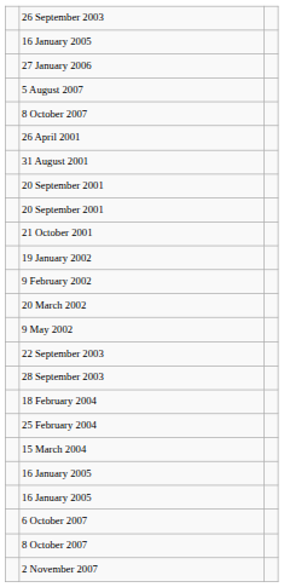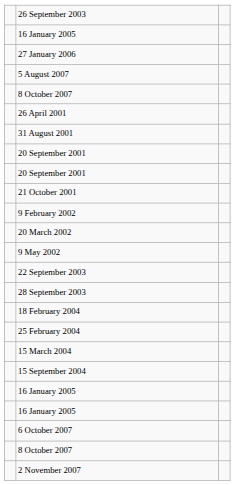 <table class="wikitable" style="font-size: 80%; float: left; width: 26em; margin-right: 1em; height: 700px">
 <tr>
 <td></td>
 <td>26 September 2003</td>
 <td></td>
 </tr>
 <tr>
 <td></td>
 <td>16 January 2005</td>
 <td></td>
 </tr>
 <tr>
 <td></td>
 <td>27 January 2006</td>
 <td></td>
 </tr>
 <tr>
 <td></td>
 <td>5 August 2007</td>
 <td></td>
 </tr>
 <tr>
 <td></td>
 <td>8 October 2007</td>
 <td></td>
 </tr>
 <tr>
 <td></td>
 <td>26 April 2001</td>
 <td></td>
 </tr>
 <tr>
 <td></td>
 <td>31 August 2001</td>
 <td></td>
 </tr>
 <tr>
 <td></td>
 <td>20 September 2001</td>
 <td></td>
 </tr>
 <tr>
 <td></td>
 <td>20 September 2001</td>
 <td></td>
 </tr>
 <tr>
 <td></td>
 <td>21 October 2001</td>
 <td></td>
 </tr>
 <tr>
 <td></td>
-<td>19 January 2002</td>
-<td></td>
-</tr>
-<tr>
-<td></td>
 <td>9 February 2002</td>
 <td></td>
 </tr>
 <tr>
 <td></td>
 <td>20 March 2002</td>
 <td></td>
 </tr>
 <tr>
 <td></td>
 <td>9 May 2002</td>
 <td></td>
 </tr>
 <tr>
 <td></td>
 <td>22 September 2003</td>
 <td></td>
 </tr>
 <tr>
 <td></td>
 <td>28 September 2003</td>
 <td></td>
 </tr>
 <tr>
 <td></td>
 <td>18 February 2004</td>
 <td></td>
 </tr>
 <tr>
 <td></td>
 <td>25 February 2004</td>
 <td></td>
 </tr>
 <tr>
 <td></td>
 <td>15 March 2004</td>
 <td></td>
 </tr>
 <tr>
 <td></td>
+<td>15 September 2004</td>
+<td></td>
+</tr>
+<tr>
+<td></td>
 <td>16 January 2005</td>
 <td></td>
 </tr>
 <tr>
 <td></td>
 <td>16 January 2005</td>
 <td></td>
 </tr>
 <tr>
 <td></td>
 <td>6 October 2007</td>
 <td></td>
 </tr>
 <tr>
 <td></td>
 <td>8 October 2007</td>
 <td></td>
 </tr>
 <tr>
 <td></td>
 <td>2 November 2007</td>
 <td></td>
 </tr>
 </table>
